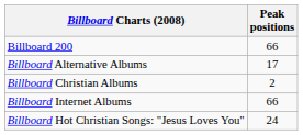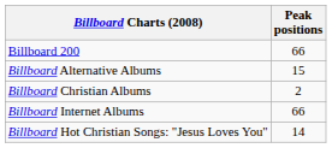 <table class="wikitable">
 <tr>
 <th><em><a href='#'>Billboard</a></em> Charts (2008)</th>
 <th>Peak<br>positions</th>
 </tr>
 <tr>
 <td><a href='#'>Billboard 200</a></td>
 <td style="text-align:center;">66</td>
 </tr>
 <tr>
 <td><em><a href='#'>Billboard</a></em> Alternative Albums</td>
-<td style="text-align:center;">17</td>
+<td style="text-align:center;">15</td>
 </tr>
 <tr>
 <td><em><a href='#'>Billboard</a></em> Christian Albums</td>
 <td style="text-align:center;">2</td>
 </tr>
 <tr>
 <td><em><a href='#'>Billboard</a></em> Internet Albums</td>
 <td style="text-align:center;">66</td>
 </tr>
 <tr>
 <td><em><a href='#'>Billboard</a></em> Hot Christian Songs: "Jesus Loves You"</td>
-<td style="text-align:center;">24</td>
+<td style="text-align:center;">14</td>
 </tr>
 </table>
